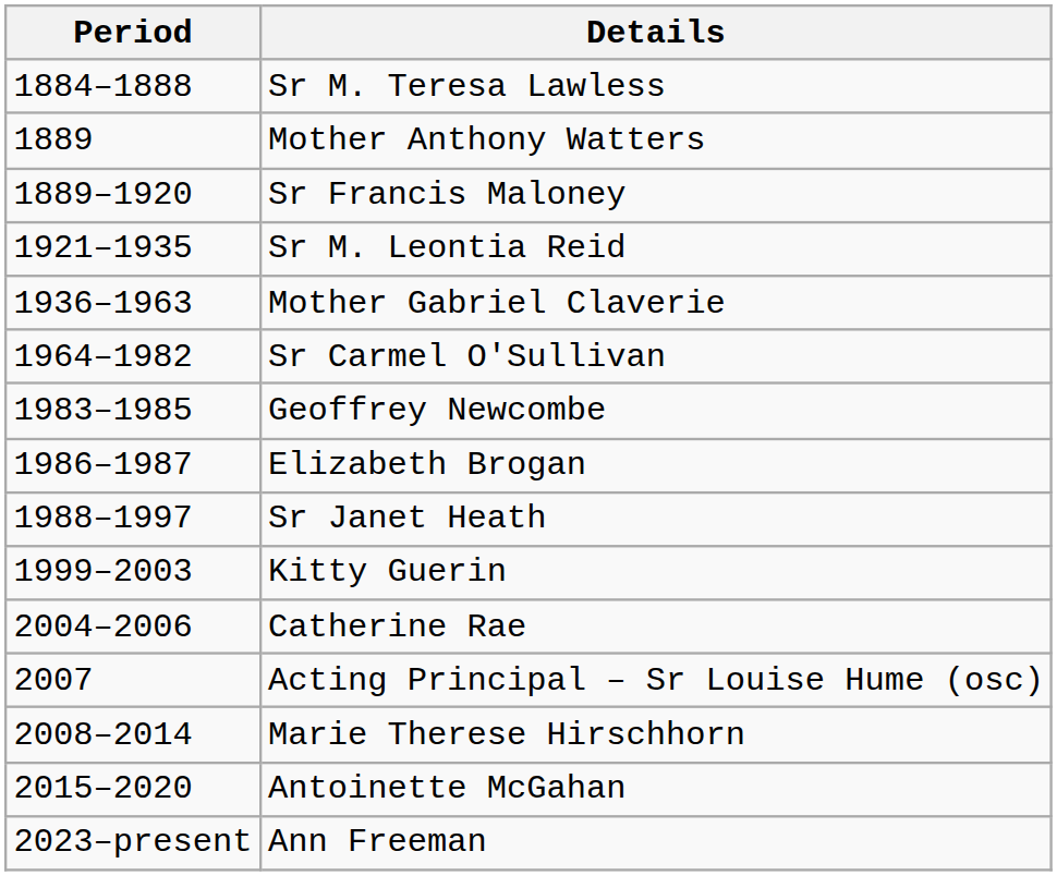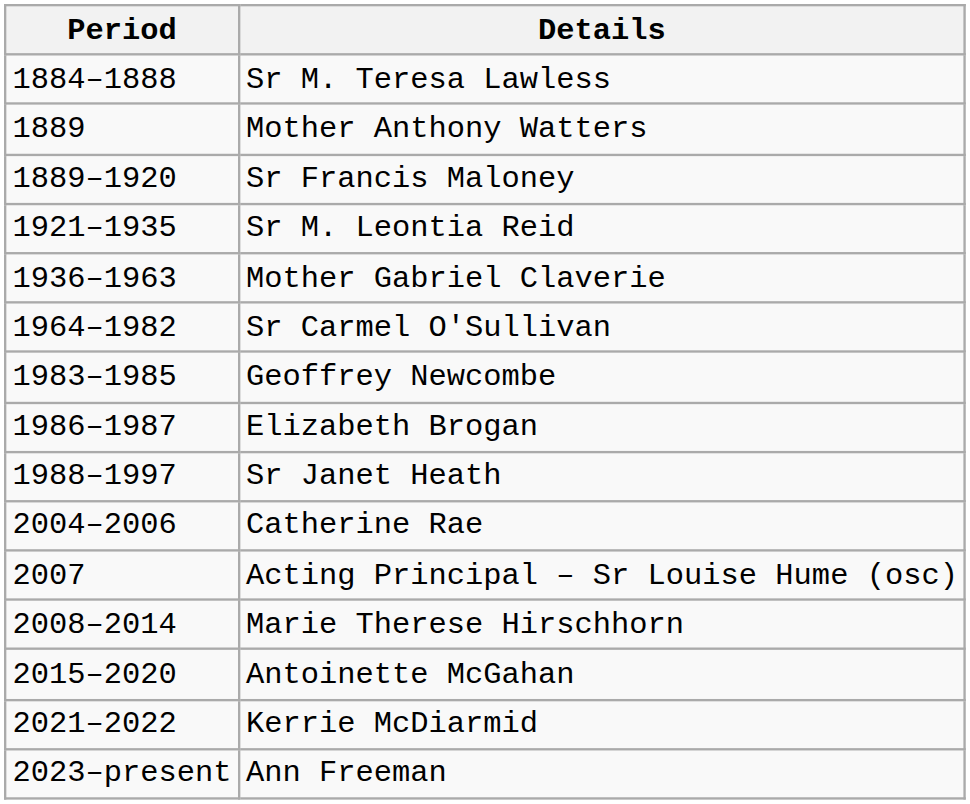 <table class="wikitable">
 <tr>
 <th>Period</th>
 <th>Details</th>
 </tr>
 <tr>
 <td>1884–1888</td>
 <td>Sr M. Teresa Lawless</td>
 </tr>
 <tr>
 <td>1889</td>
 <td>Mother Anthony Watters</td>
 </tr>
 <tr>
 <td>1889–1920</td>
 <td>Sr Francis Maloney</td>
 </tr>
 <tr>
 <td>1921–1935</td>
 <td>Sr M. Leontia Reid</td>
 </tr>
 <tr>
 <td>1936–1963</td>
 <td>Mother Gabriel Claverie</td>
 </tr>
 <tr>
 <td>1964–1982</td>
 <td>Sr Carmel O'Sullivan</td>
 </tr>
 <tr>
 <td>1983–1985</td>
 <td>Geoffrey Newcombe</td>
 </tr>
 <tr>
 <td>1986–1987</td>
 <td>Elizabeth Brogan</td>
 </tr>
 <tr>
 <td>1988–1997</td>
 <td>Sr Janet Heath</td>
 </tr>
 <tr>
-<td>1999–2003</td>
-<td>Kitty Guerin</td>
-</tr>
-<tr>
 <td>2004–2006</td>
 <td>Catherine Rae</td>
 </tr>
 <tr>
 <td>2007</td>
 <td>Acting Principal – Sr Louise Hume (osc)</td>
 </tr>
 <tr>
 <td>2008–2014</td>
 <td>Marie Therese Hirschhorn</td>
 </tr>
 <tr>
 <td>2015–2020</td>
 <td>Antoinette McGahan</td>
 </tr>
 <tr>
+<td>2021–2022</td>
+<td>Kerrie McDiarmid</td>
+</tr>
+<tr>
 <td>2023–present</td>
 <td>Ann Freeman</td>
 </tr>
 </table>
